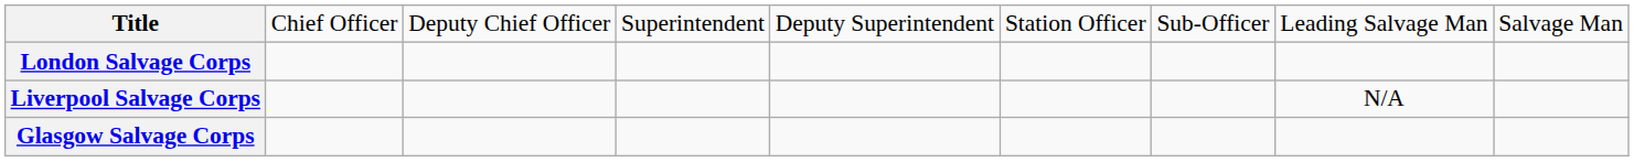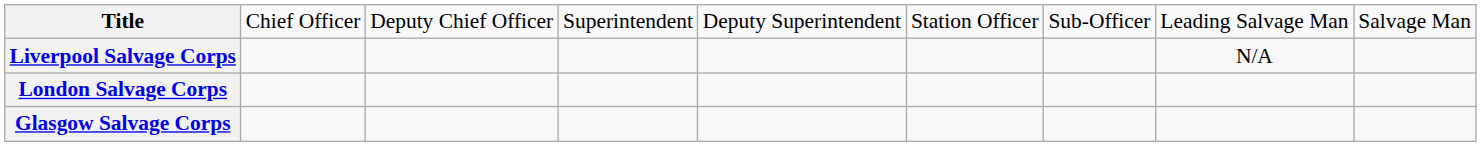 <table class="wikitable">
 <tr style="text-align:center;">
 <th>Title</th>
 <td>Chief Officer</td>
 <td>Deputy Chief Officer</td>
 <td>Superintendent</td>
 <td>Deputy Superintendent</td>
 <td>Station Officer</td>
 <td>Sub-Officer</td>
 <td>Leading Salvage Man</td>
 <td>Salvage Man</td>
 </tr>
 <tr style="text-align:center;">
+<th><a href='#'>Liverpool Salvage Corps</a></th>
+<td></td>
+<td></td>
+<td></td>
+<td></td>
+<td></td>
+<td></td>
+<td>N/A</td>
+<td></td>
+</tr>
+<tr style="text-align:center;">
 <th><a href='#'>London Salvage Corps</a></th>
 <td></td>
 <td></td>
 <td></td>
 <td></td>
 <td></td>
 <td></td>
 <td></td>
-<td></td>
-</tr>
-<tr style="text-align:center;">
-<th><a href='#'>Liverpool Salvage Corps</a></th>
-<td></td>
-<td></td>
-<td></td>
-<td></td>
-<td></td>
-<td></td>
-<td>N/A</td>
 <td></td>
 </tr>
 <tr style="text-align:center;">
 <th><a href='#'>Glasgow Salvage Corps</a></th>
 <td></td>
 <td></td>
 <td></td>
 <td></td>
 <td></td>
 <td></td>
 <td></td>
 <td></td>
 </tr>
 </table>
